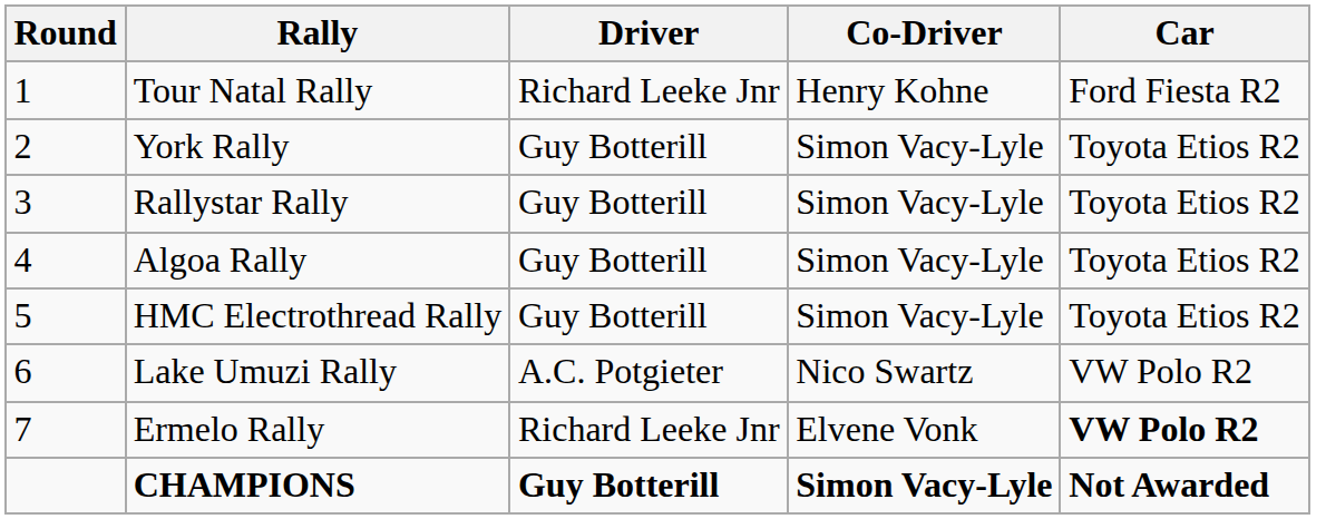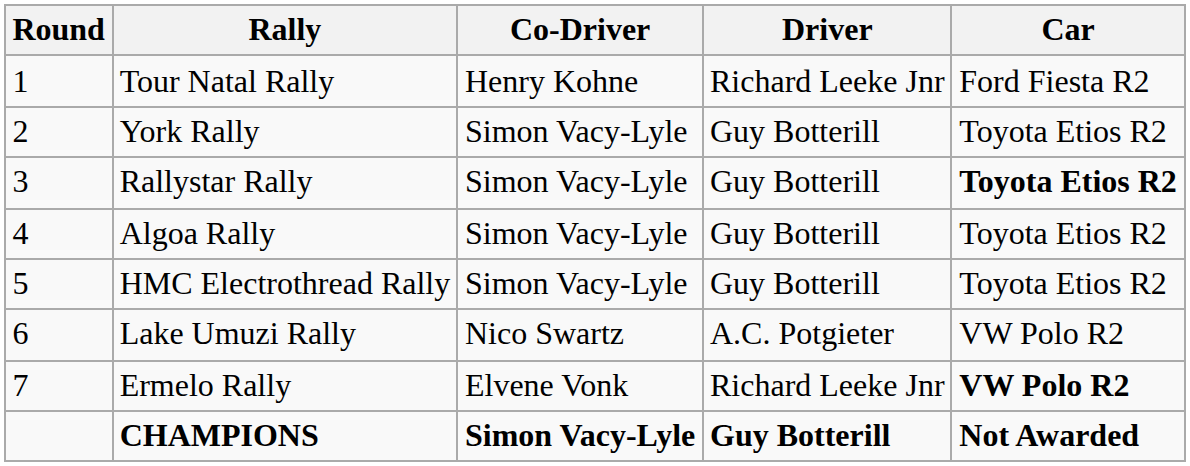 <table class="wikitable">
 <tr>
 <th>Round</th>
 <th>Rally</th>
+<th>Co-Driver</th>
 <th>Driver</th>
-<th>Co-Driver</th>
 <th>Car</th>
 </tr>
 <tr>
 <td>1</td>
 <td>Tour Natal Rally</td>
+<td>Henry Kohne</td>
 <td>Richard Leeke Jnr</td>
-<td>Henry Kohne</td>
 <td>Ford Fiesta R2</td>
 </tr>
 <tr>
 <td>2</td>
 <td>York Rally</td>
+<td>Simon Vacy-Lyle</td>
 <td>Guy Botterill</td>
-<td>Simon Vacy-Lyle</td>
 <td>Toyota Etios R2</td>
 </tr>
 <tr>
 <td>3</td>
 <td>Rallystar Rally</td>
+<td>Simon Vacy-Lyle</td>
 <td>Guy Botterill</td>
-<td>Simon Vacy-Lyle</td>
-<td>Toyota Etios R2</td>
+<td><strong>Toyota Etios R2</strong></td>
 </tr>
 <tr>
 <td>4</td>
 <td>Algoa Rally</td>
+<td>Simon Vacy-Lyle</td>
 <td>Guy Botterill</td>
-<td>Simon Vacy-Lyle</td>
 <td>Toyota Etios R2</td>
 </tr>
 <tr>
 <td>5</td>
 <td>HMC Electrothread Rally</td>
+<td>Simon Vacy-Lyle</td>
 <td>Guy Botterill</td>
-<td>Simon Vacy-Lyle</td>
 <td>Toyota Etios R2</td>
 </tr>
 <tr>
 <td>6</td>
 <td>Lake Umuzi Rally</td>
+<td>Nico Swartz</td>
 <td>A.C. Potgieter</td>
-<td>Nico Swartz</td>
 <td>VW Polo R2</td>
 </tr>
 <tr>
 <td>7</td>
 <td>Ermelo Rally</td>
+<td>Elvene Vonk</td>
 <td>Richard Leeke Jnr</td>
-<td>Elvene Vonk</td>
 <td><strong>VW Polo R2</strong></td>
 </tr>
 <tr>
 <td></td>
 <td><strong>CHAMPIONS</strong></td>
+<td><strong>Simon Vacy-Lyle</strong></td>
 <td><strong>Guy Botterill</strong></td>
-<td><strong>Simon Vacy-Lyle</strong></td>
 <td><strong>Not Awarded</strong></td>
 </tr>
 </table>
